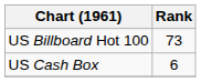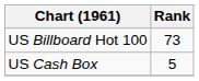 <table class="wikitable">
 <tr>
 <th>Chart (1961)</th>
 <th style="text-align:center;">Rank</th>
 </tr>
 <tr>
 <td>US <em>Billboard</em> Hot 100</td>
 <td style="text-align:center;">73</td>
 </tr>
 <tr>
 <td>US <em>Cash Box</em></td>
-<td style="text-align:center;">6</td>
+<td style="text-align:center;">5</td>
 </tr>
 <tr>
 </tr>
 </table>
